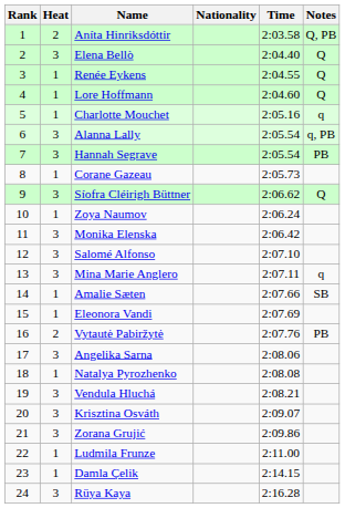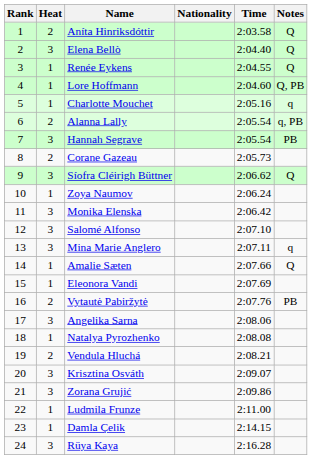 <table class="wikitable sortable" style="text-align:center">
 <tr>
 <th>Rank</th>
 <th>Heat</th>
 <th>Name</th>
 <th>Nationality</th>
 <th>Time</th>
 <th>Notes</th>
 </tr>
 <tr bgcolor=ccffcc>
 <td>1</td>
 <td>2</td>
 <td align=left><a href='#'>Aníta Hinriksdóttir</a></td>
 <td align=left></td>
 <td>2:03.58</td>
-<td>Q, PB</td>
+<td>Q</td>
 </tr>
 <tr bgcolor=ccffcc>
 <td>2</td>
 <td>3</td>
 <td align=left><a href='#'>Elena Bellò</a></td>
 <td align=left></td>
 <td>2:04.40</td>
 <td>Q</td>
 </tr>
 <tr bgcolor=ccffcc>
 <td>3</td>
 <td>1</td>
 <td align=left><a href='#'>Renée Eykens</a></td>
 <td align=left></td>
 <td>2:04.55</td>
 <td>Q</td>
 </tr>
 <tr bgcolor=ccffcc>
 <td>4</td>
 <td>1</td>
 <td align=left><a href='#'>Lore Hoffmann</a></td>
 <td align=left></td>
 <td>2:04.60</td>
-<td>Q</td>
+<td>Q, PB</td>
 </tr>
 <tr bgcolor=ddffdd>
 <td>5</td>
 <td>1</td>
 <td align=left><a href='#'>Charlotte Mouchet</a></td>
 <td align=left></td>
 <td>2:05.16</td>
 <td>q</td>
 </tr>
 <tr bgcolor=ddffdd>
 <td>6</td>
-<td>3</td>
+<td>2</td>
 <td align=left><a href='#'>Alanna Lally</a></td>
 <td align=left></td>
 <td>2:05.54</td>
 <td>q, PB</td>
 </tr>
 <tr bgcolor=ccffcc>
 <td>7</td>
 <td>3</td>
 <td align=left><a href='#'>Hannah Segrave</a></td>
 <td align=left></td>
 <td>2:05.54</td>
 <td>PB</td>
 </tr>
 <tr>
 <td>8</td>
-<td>1</td>
+<td>2</td>
 <td align=left><a href='#'>Corane Gazeau</a></td>
 <td align=left></td>
 <td>2:05.73</td>
 <td></td>
 </tr>
 <tr bgcolor=ccffcc>
 <td>9</td>
 <td>3</td>
 <td align=left><a href='#'>Síofra Cléirigh Büttner</a></td>
 <td align=left></td>
 <td>2:06.62</td>
 <td>Q</td>
 </tr>
 <tr>
 <td>10</td>
 <td>1</td>
 <td align=left><a href='#'>Zoya Naumov</a></td>
 <td align=left></td>
 <td>2:06.24</td>
 <td></td>
 </tr>
 <tr>
 <td>11</td>
 <td>3</td>
 <td align=left><a href='#'>Monika Elenska</a></td>
 <td align=left></td>
 <td>2:06.42</td>
 <td></td>
 </tr>
 <tr>
 <td>12</td>
 <td>3</td>
 <td align=left><a href='#'>Salomé Alfonso</a></td>
 <td align=left></td>
 <td>2:07.10</td>
 <td></td>
 </tr>
 <tr>
 <td>13</td>
 <td>3</td>
 <td align=left><a href='#'>Mina Marie Anglero</a></td>
 <td align=left></td>
 <td>2:07.11</td>
 <td>q</td>
 </tr>
 <tr>
 <td>14</td>
 <td>1</td>
 <td align=left><a href='#'>Amalie Sæten</a></td>
 <td align=left></td>
 <td>2:07.66</td>
-<td>SB</td>
+<td>Q</td>
 </tr>
 <tr>
 <td>15</td>
 <td>1</td>
 <td align=left><a href='#'>Eleonora Vandi</a></td>
 <td align=left></td>
 <td>2:07.69</td>
 <td></td>
 </tr>
 <tr>
 <td>16</td>
 <td>2</td>
 <td align=left><a href='#'>Vytautė Pabiržytė</a></td>
 <td align=left></td>
 <td>2:07.76</td>
 <td>PB</td>
 </tr>
 <tr>
 <td>17</td>
 <td>3</td>
 <td align=left><a href='#'>Angelika Sarna</a></td>
 <td align=left></td>
 <td>2:08.06</td>
 <td></td>
 </tr>
 <tr>
 <td>18</td>
 <td>1</td>
 <td align=left><a href='#'>Natalya Pyrozhenko</a></td>
 <td align=left></td>
 <td>2:08.08</td>
 <td></td>
 </tr>
 <tr>
 <td>19</td>
-<td>3</td>
+<td>2</td>
 <td align=left><a href='#'>Vendula Hluchá</a></td>
 <td align=left></td>
 <td>2:08.21</td>
 <td></td>
 </tr>
 <tr>
 <td>20</td>
 <td>3</td>
 <td align=left><a href='#'>Krisztina Osváth</a></td>
 <td align=left></td>
 <td>2:09.07</td>
 <td></td>
 </tr>
 <tr>
 <td>21</td>
 <td>3</td>
 <td align=left><a href='#'>Zorana Grujić</a></td>
 <td align=left></td>
 <td>2:09.86</td>
 <td></td>
 </tr>
 <tr>
 <td>22</td>
 <td>1</td>
 <td align=left><a href='#'>Ludmila Frunze</a></td>
 <td align=left></td>
 <td>2:11.00</td>
 <td></td>
 </tr>
 <tr>
 <td>23</td>
 <td>1</td>
 <td align=left><a href='#'>Damla Çelik</a></td>
 <td align=left></td>
 <td>2:14.15</td>
 <td></td>
 </tr>
 <tr>
 <td>24</td>
 <td>3</td>
 <td align=left><a href='#'>Rüya Kaya</a></td>
 <td align=left></td>
 <td>2:16.28</td>
 <td></td>
 </tr>
 </table>
